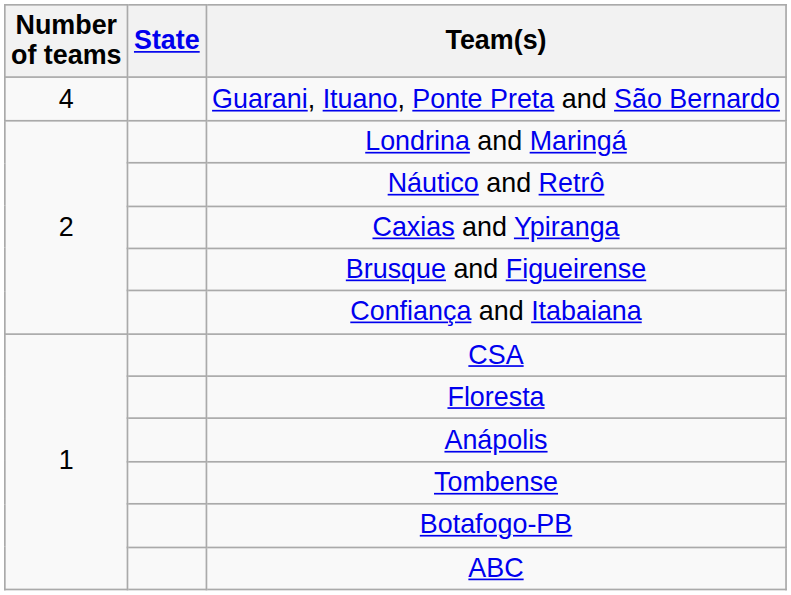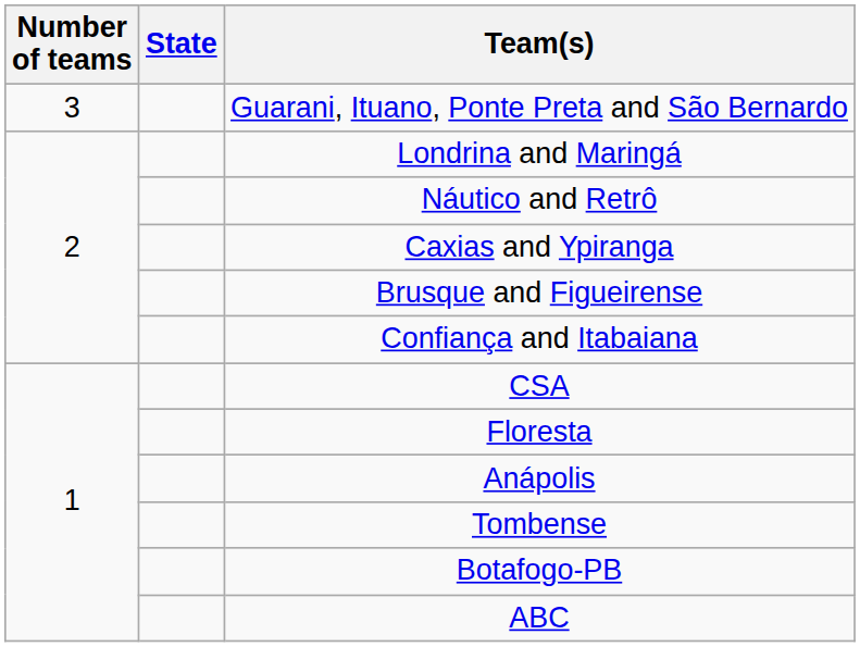 <table class="wikitable" style="text-align:center">
 <tr>
 <th>Number<br>of teams</th>
 <th><a href='#'>State</a></th>
 <th>Team(s)</th>
 </tr>
 <tr>
-<td rowspan=1>4</td>
+<td rowspan=1>3</td>
 <td align="left"></td>
 <td><a href='#'>Guarani</a>, <a href='#'>Ituano</a>, <a href='#'>Ponte Preta</a> and <a href='#'>São Bernardo</a></td>
 </tr>
 <tr>
 <td rowspan=5>2</td>
 <td align="left"></td>
 <td><a href='#'>Londrina</a> and <a href='#'>Maringá</a></td>
 </tr>
 <tr>
 <td align="left"></td>
 <td><a href='#'>Náutico</a> and <a href='#'>Retrô</a></td>
 </tr>
 <tr>
 <td align="left"></td>
 <td><a href='#'>Caxias</a> and <a href='#'>Ypiranga</a></td>
 </tr>
 <tr>
 <td align="left"></td>
 <td><a href='#'>Brusque</a> and <a href='#'>Figueirense</a></td>
 </tr>
 <tr>
 <td align="left"></td>
 <td><a href='#'>Confiança</a> and <a href='#'>Itabaiana</a></td>
 </tr>
 <tr>
 <td rowspan=6>1</td>
 <td align="left"></td>
 <td><a href='#'>CSA</a></td>
 </tr>
 <tr>
 <td align="left"></td>
 <td><a href='#'>Floresta</a></td>
 </tr>
 <tr>
 <td align="left"></td>
 <td><a href='#'>Anápolis</a></td>
 </tr>
 <tr>
 <td align="left"></td>
 <td><a href='#'>Tombense</a></td>
 </tr>
 <tr>
 <td align="left"></td>
 <td><a href='#'>Botafogo-PB</a></td>
 </tr>
 <tr>
 <td align="left"></td>
 <td><a href='#'>ABC</a></td>
 </tr>
 </table>
